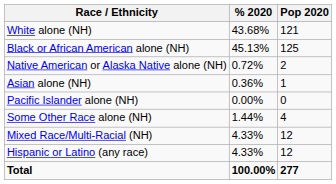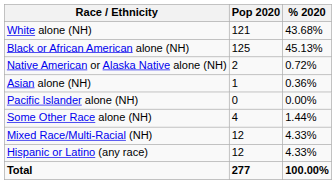 <table class="wikitable">
 <tr>
 <th>Race / Ethnicity</th>
+<th>Pop 2020</th>
 <th>% 2020</th>
-<th>Pop 2020</th>
 </tr>
 <tr>
 <td><a href='#'>White</a> alone (NH)</td>
+<td>121</td>
 <td>43.68%</td>
-<td>121</td>
 </tr>
 <tr>
 <td><a href='#'>Black or African American</a> alone (NH)</td>
+<td>125</td>
 <td>45.13%</td>
-<td>125</td>
 </tr>
 <tr>
 <td><a href='#'>Native American</a> or <a href='#'>Alaska Native</a> alone (NH)</td>
+<td>2</td>
 <td>0.72%</td>
-<td>2</td>
 </tr>
 <tr>
 <td><a href='#'>Asian</a> alone (NH)</td>
+<td>1</td>
 <td>0.36%</td>
-<td>1</td>
 </tr>
 <tr>
 <td><a href='#'>Pacific Islander</a> alone (NH)</td>
+<td>0</td>
 <td>0.00%</td>
-<td>0</td>
 </tr>
 <tr>
 <td><a href='#'>Some Other Race</a> alone (NH)</td>
+<td>4</td>
 <td>1.44%</td>
-<td>4</td>
 </tr>
 <tr>
 <td><a href='#'>Mixed Race/Multi-Racial</a> (NH)</td>
+<td>12</td>
 <td>4.33%</td>
-<td>12</td>
 </tr>
 <tr>
 <td><a href='#'>Hispanic or Latino</a> (any race)</td>
+<td>12</td>
 <td>4.33%</td>
-<td>12</td>
 </tr>
 <tr>
 <td><strong>Total</strong></td>
+<td><strong>277</strong></td>
 <td><strong>100.00%</strong></td>
-<td><strong>277</strong></td>
 </tr>
 </table>
